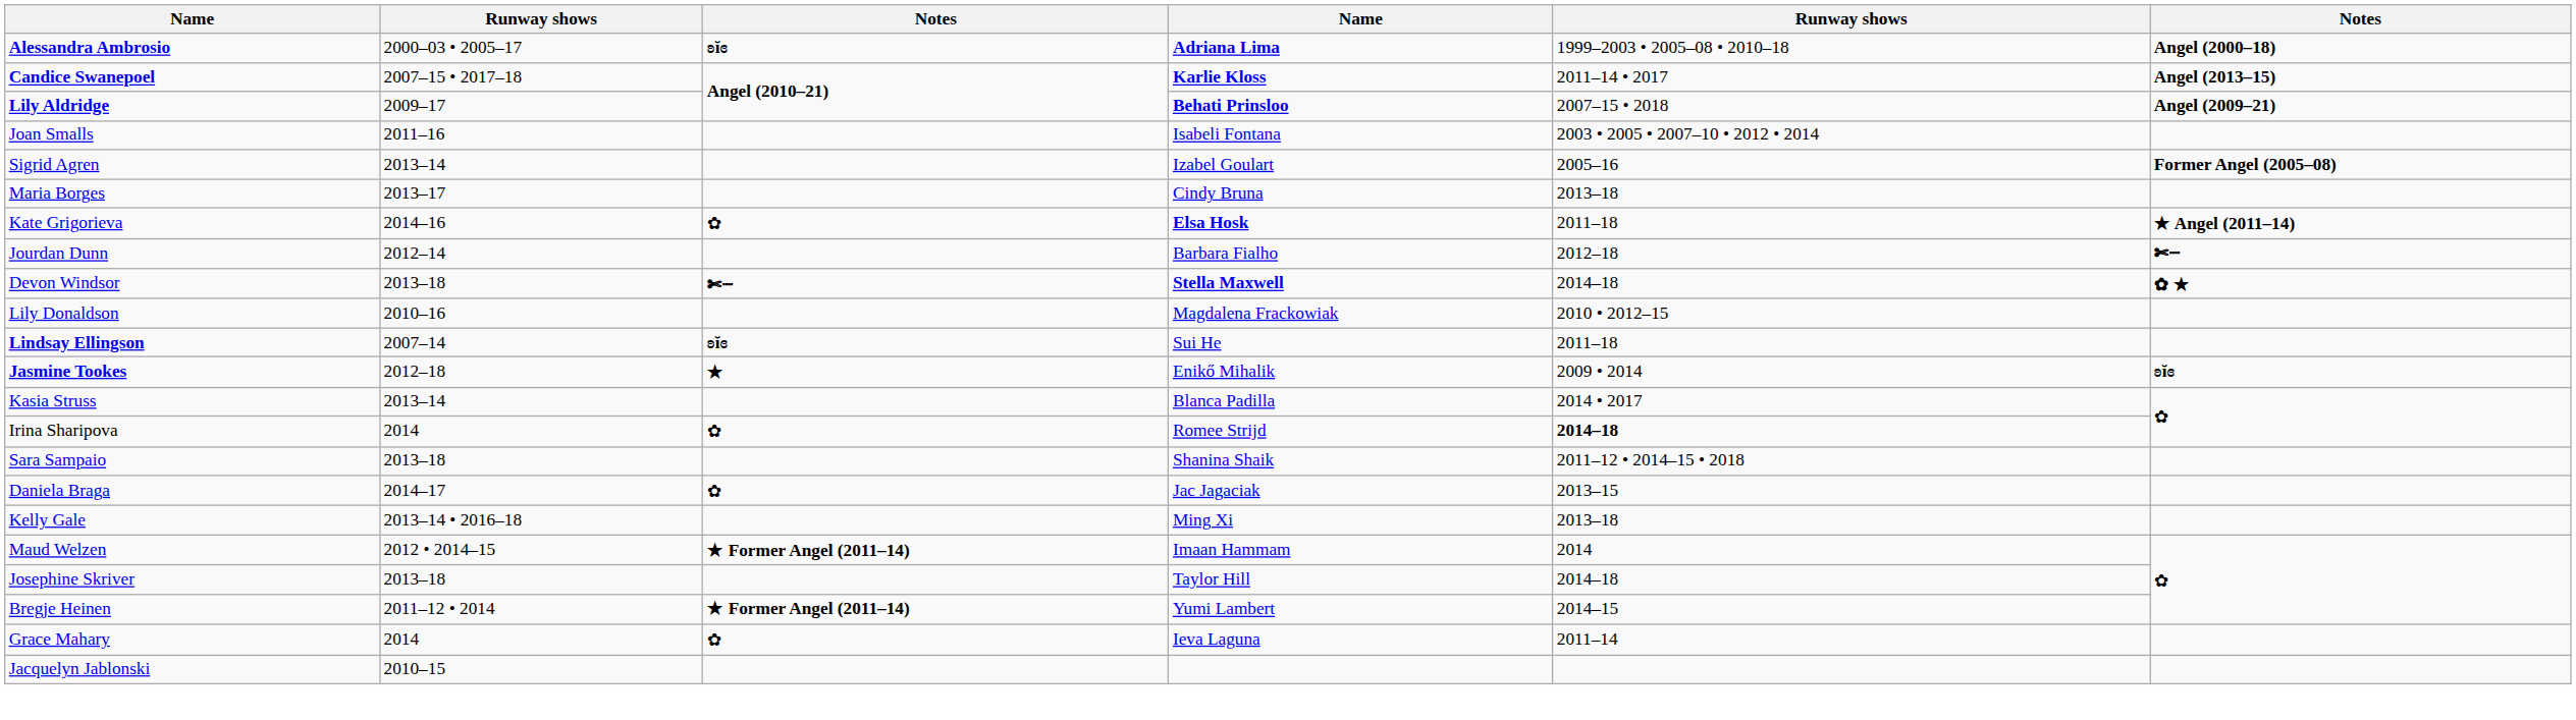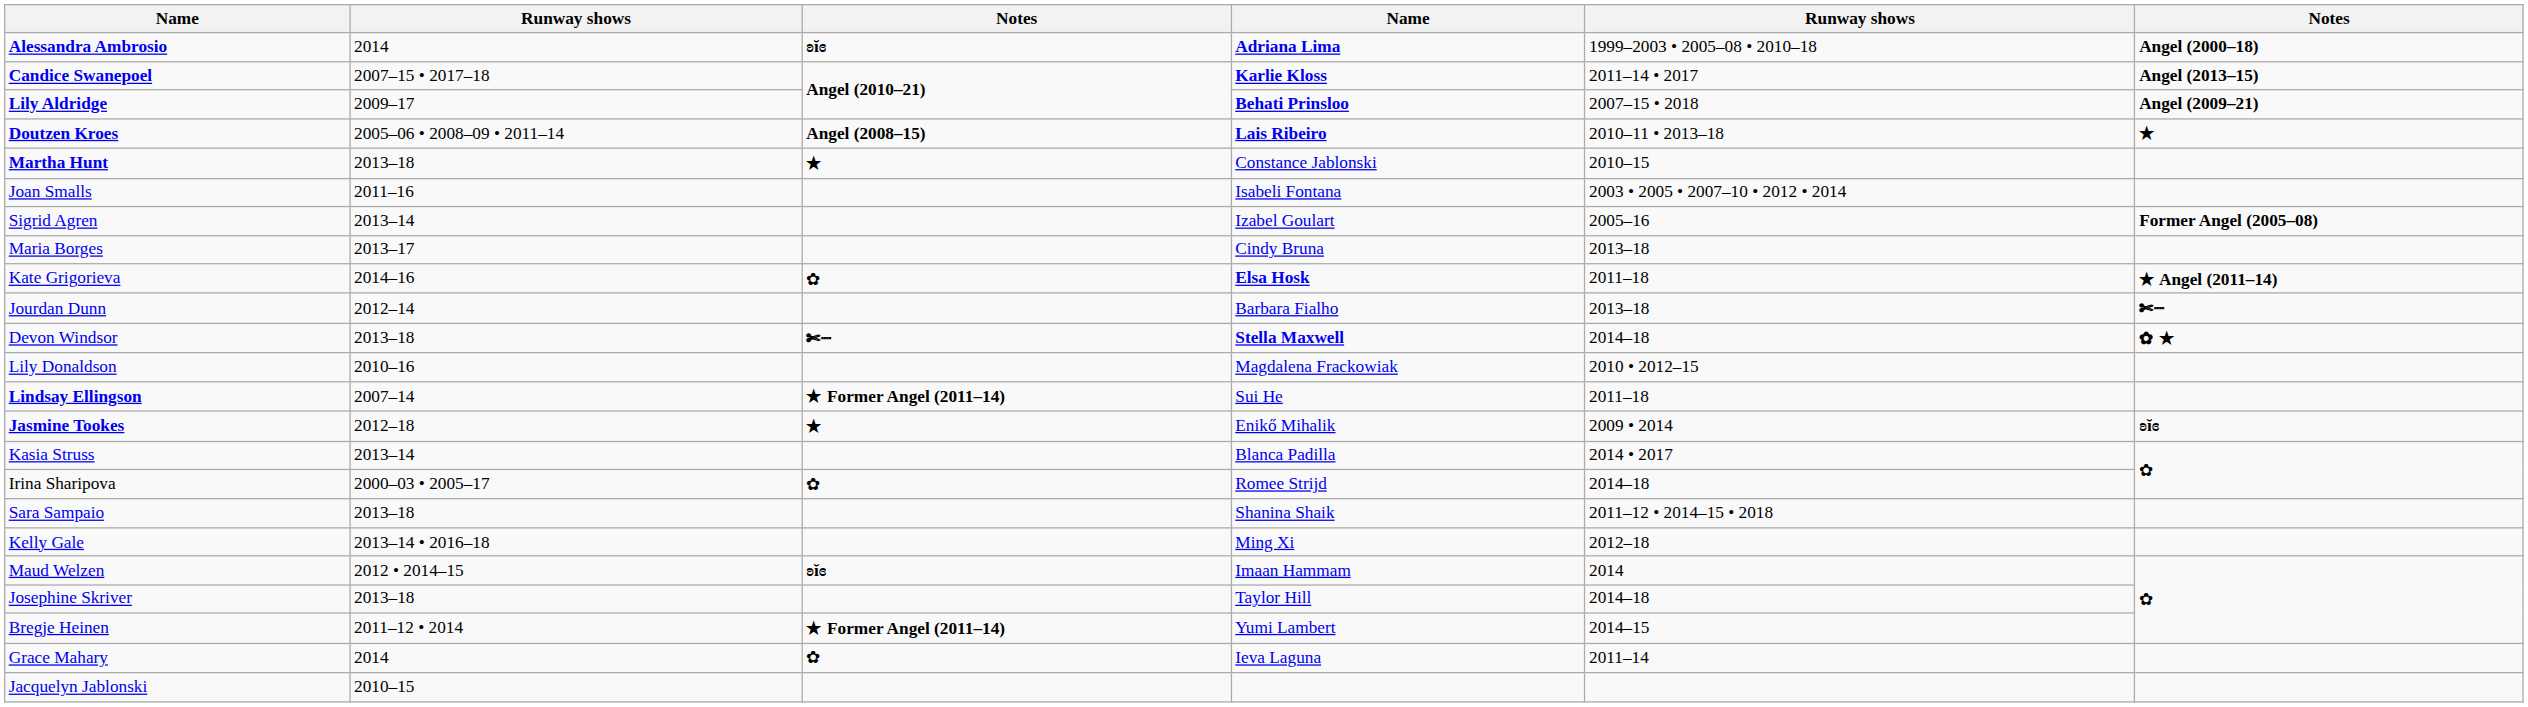 <table class="sortable wikitable" style="font-size:85%; width:100%;">
 <tr>
 <th style="text-align:center;">Name</th>
 <th style="text-align:center;">Runway shows</th>
 <th style="text-align:center;">Notes</th>
 <th style="text-align:center;">Name</th>
 <th style="text-align:center;">Runway shows</th>
 <th style="text-align:center;">Notes</th>
 </tr>
 <tr>
 <td><strong> <a href='#'>Alessandra Ambrosio</a></strong></td>
-<td>2000–03 • 2005–17</td>
+<td>2014</td>
 <td><strong>ʚĭɞ</strong></td>
 <td><strong> <a href='#'>Adriana Lima</a> </strong></td>
 <td>1999–2003 • 2005–08 • 2010–18</td>
 <td><strong> Angel (2000–18)</strong></td>
 </tr>
 <tr>
 <td><strong> <a href='#'>Candice Swanepoel</a></strong></td>
 <td>2007–15 • 2017–18</td>
 <td rowspan="2"><strong> Angel (2010–21)</strong></td>
 <td><strong> <a href='#'>Karlie Kloss</a> </strong></td>
 <td>2011–14 • 2017</td>
 <td><strong> Angel (2013–15)</strong></td>
 </tr>
 <tr>
 <td><strong> <a href='#'>Lily Aldridge</a></strong></td>
 <td>2009–17</td>
 <td><strong> <a href='#'>Behati Prinsloo</a> </strong></td>
 <td>2007–15 • 2018</td>
 <td><strong> Angel (2009–21)</strong></td>
+</tr>
+<tr>
+<td><strong> <a href='#'>Doutzen Kroes</a></strong></td>
+<td>2005–06 • 2008–09 • 2011–14</td>
+<td><strong> Angel (2008–15)</strong></td>
+<td><strong> <a href='#'>Lais Ribeiro</a></strong></td>
+<td>2010–11 • 2013–18</td>
+<td><strong>★</strong></td>
+</tr>
+<tr>
+<td><strong> <a href='#'>Martha Hunt</a></strong></td>
+<td>2013–18</td>
+<td><strong>★</strong></td>
+<td> <a href='#'>Constance Jablonski</a></td>
+<td>2010–15</td>
+<td></td>
 </tr>
 <tr>
 <td> <a href='#'>Joan Smalls</a></td>
 <td>2011–16</td>
 <td></td>
 <td> <a href='#'>Isabeli Fontana</a></td>
 <td>2003 • 2005 • 2007–10 • 2012 • 2014</td>
 <td></td>
 </tr>
 <tr>
 <td> <a href='#'>Sigrid Agren</a></td>
 <td>2013–14</td>
 <td></td>
 <td> <a href='#'>Izabel Goulart</a></td>
 <td>2005–16</td>
 <td><strong>Former  Angel (2005–08)</strong></td>
 </tr>
 <tr>
 <td> <a href='#'>Maria Borges</a></td>
 <td>2013–17</td>
 <td></td>
 <td> <a href='#'>Cindy Bruna</a></td>
 <td>2013–18</td>
 <td></td>
 </tr>
 <tr>
 <td> <a href='#'>Kate Grigorieva</a></td>
 <td>2014–16</td>
 <td>✿</td>
 <td><strong> <a href='#'>Elsa Hosk</a></strong></td>
 <td>2011–18</td>
 <td><strong>★  Angel (2011–14)</strong></td>
 </tr>
 <tr>
 <td> <a href='#'>Jourdan Dunn</a></td>
 <td>2012–14</td>
 <td></td>
 <td> <a href='#'>Barbara Fialho</a></td>
-<td>2012–18</td>
+<td>2013–18</td>
 <td><strong>✄┈</strong></td>
 </tr>
 <tr>
 <td> <a href='#'>Devon Windsor</a></td>
 <td>2013–18</td>
 <td><strong>✄┈</strong></td>
 <td><strong> <a href='#'>Stella Maxwell</a></strong></td>
 <td>2014–18</td>
 <td><strong>✿ ★</strong></td>
 </tr>
 <tr>
 <td> <a href='#'>Lily Donaldson</a></td>
 <td>2010–16</td>
 <td></td>
 <td> <a href='#'>Magdalena Frackowiak</a></td>
 <td>2010 • 2012–15</td>
 <td></td>
 </tr>
 <tr>
 <td><strong> <a href='#'>Lindsay Ellingson</a></strong></td>
 <td>2007–14</td>
-<td><strong>ʚĭɞ</strong></td>
+<td><strong>★ Former </strong> <strong>Angel (2011–14)</strong></td>
 <td> <a href='#'>Sui He</a></td>
 <td>2011–18</td>
 <td></td>
 </tr>
 <tr>
 <td><strong> <a href='#'>Jasmine Tookes</a></strong></td>
 <td>2012–18</td>
 <td><strong>★</strong></td>
 <td> <a href='#'>Enikő Mihalik</a></td>
 <td>2009 • 2014</td>
 <td><strong>ʚĭɞ</strong></td>
 </tr>
 <tr>
 <td> <a href='#'>Kasia Struss</a></td>
 <td>2013–14</td>
 <td></td>
 <td> <a href='#'>Blanca Padilla</a></td>
 <td>2014 • 2017</td>
 <td rowspan="2">✿</td>
 </tr>
 <tr>
 <td> Irina Sharipova</td>
-<td>2014</td>
+<td>2000–03 • 2005–17</td>
 <td>✿</td>
 <td> <a href='#'>Romee Strijd</a></td>
-<td><strong>2014–18</strong></td>
+<td>2014–18</td>
 </tr>
 <tr>
 <td> <a href='#'>Sara Sampaio</a></td>
 <td>2013–18</td>
 <td></td>
 <td> <a href='#'>Shanina Shaik</a></td>
 <td>2011–12 • 2014–15 • 2018</td>
 <td></td>
 </tr>
 <tr>
-<td> <a href='#'>Daniela Braga</a></td>
-<td>2014–17</td>
-<td>✿</td>
-<td> <a href='#'>Jac Jagaciak</a></td>
-<td>2013–15</td>
-<td></td>
-</tr>
-<tr>
 <td> <a href='#'>Kelly Gale</a></td>
 <td>2013–14 • 2016–18</td>
 <td></td>
 <td> <a href='#'>Ming Xi</a></td>
-<td>2013–18</td>
+<td>2012–18</td>
 <td></td>
 </tr>
 <tr>
 <td> <a href='#'>Maud Welzen</a></td>
 <td>2012 • 2014–15</td>
-<td><strong>★ Former </strong> <strong>Angel (2011–14)</strong></td>
+<td><strong>ʚĭɞ</strong></td>
 <td> <a href='#'>Imaan Hammam</a></td>
 <td>2014</td>
 <td rowspan="3">✿</td>
 </tr>
 <tr>
 <td> <a href='#'>Josephine Skriver</a></td>
 <td>2013–18</td>
 <td></td>
 <td> <a href='#'>Taylor Hill</a></td>
 <td>2014–18</td>
 </tr>
 <tr>
 <td> <a href='#'>Bregje Heinen</a></td>
 <td>2011–12 • 2014</td>
 <td><strong>★ Former </strong> <strong>Angel (2011–14)</strong></td>
 <td> <a href='#'>Yumi Lambert</a></td>
 <td>2014–15</td>
 </tr>
 <tr>
 <td> <a href='#'>Grace Mahary</a></td>
 <td>2014</td>
 <td>✿</td>
 <td> <a href='#'>Ieva Laguna</a></td>
 <td>2011–14</td>
 <td></td>
 </tr>
 <tr>
 <td> <a href='#'>Jacquelyn Jablonski</a></td>
 <td>2010–15</td>
 <td></td>
 <td></td>
 <td></td>
 <td></td>
 </tr>
 </table>
